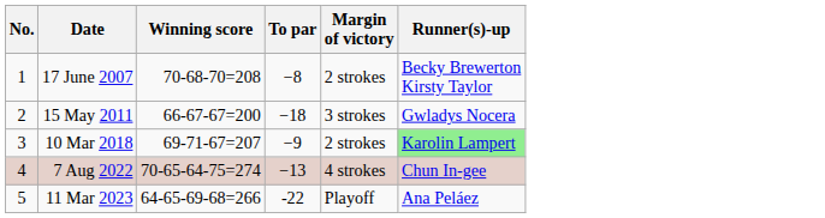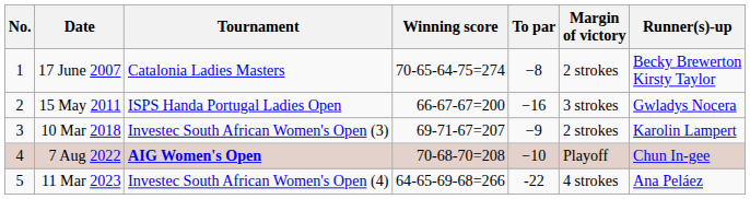 <table class="wikitable" style="font-size:95%;">
 <tr>
 <th>No.</th>
 <th>Date</th>
+<th>Tournament</th>
 <th>Winning score</th>
 <th>To par</th>
 <th>Margin<br>of victory</th>
 <th>Runner(s)-up</th>
 </tr>
 <tr>
 <td align=center>1</td>
 <td align=right>17 June <a href='#'>2007</a></td>
-<td align=right>70-68-70=208</td>
+<td><a href='#'>Catalonia Ladies Masters</a></td>
+<td align=right>70-65-64-75=274</td>
 <td align=center>−8</td>
 <td>2 strokes</td>
 <td> <a href='#'>Becky Brewerton</a><br> <a href='#'>Kirsty Taylor</a></td>
 </tr>
 <tr>
 <td align=center>2</td>
 <td align=right>15 May <a href='#'>2011</a></td>
+<td><a href='#'>ISPS Handa Portugal Ladies Open</a></td>
 <td align=right>66-67-67=200</td>
-<td align=center>−18</td>
+<td align=center>−16</td>
 <td>3 strokes</td>
 <td> <a href='#'>Gwladys Nocera</a></td>
 </tr>
 <tr>
 <td align=center>3</td>
 <td align=right>10 Mar <a href='#'>2018</a></td>
+<td><a href='#'>Investec South African Women's Open</a> (3)</td>
 <td align=right>69-71-67=207</td>
 <td align=center>−9</td>
 <td>2 strokes</td>
-<td style="background: lightgreen;"> <a href='#'>Karolin Lampert</a></td>
+<td> <a href='#'>Karolin Lampert</a></td>
 </tr>
 <tr style="background:#e5d1cb;">
 <td align=center>4</td>
 <td align=right>7 Aug <a href='#'>2022</a></td>
-<td align=right>70-65-64-75=274</td>
-<td align=center>−13</td>
-<td>4 strokes</td>
+<td><strong><a href='#'>AIG Women's Open</a></strong></td>
+<td align=right>70-68-70=208</td>
+<td align=center>−10</td>
+<td>Playoff</td>
 <td> <a href='#'>Chun In-gee</a></td>
 </tr>
 <tr>
 <td align=center>5</td>
 <td align=right>11 Mar <a href='#'>2023</a></td>
+<td><a href='#'>Investec South African Women's Open</a> (4)</td>
 <td align=right>64-65-69-68=266</td>
 <td align=center>-22</td>
-<td>Playoff</td>
+<td>4 strokes</td>
 <td> <a href='#'>Ana Peláez</a></td>
 </tr>
 </table>
